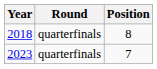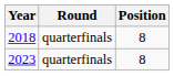 <table class="wikitable" style="text-align: center;">
 <tr>
 <th>Year</th>
 <th>Round</th>
 <th>Position</th>
 </tr>
 <tr>
 <td> <a href='#'>2018</a></td>
 <td>quarterfinals</td>
 <td>8</td>
 </tr>
 <tr>
 <td> <a href='#'>2023</a></td>
 <td>quarterfinals</td>
-<td>7</td>
+<td>8</td>
 </tr>
 </table>
